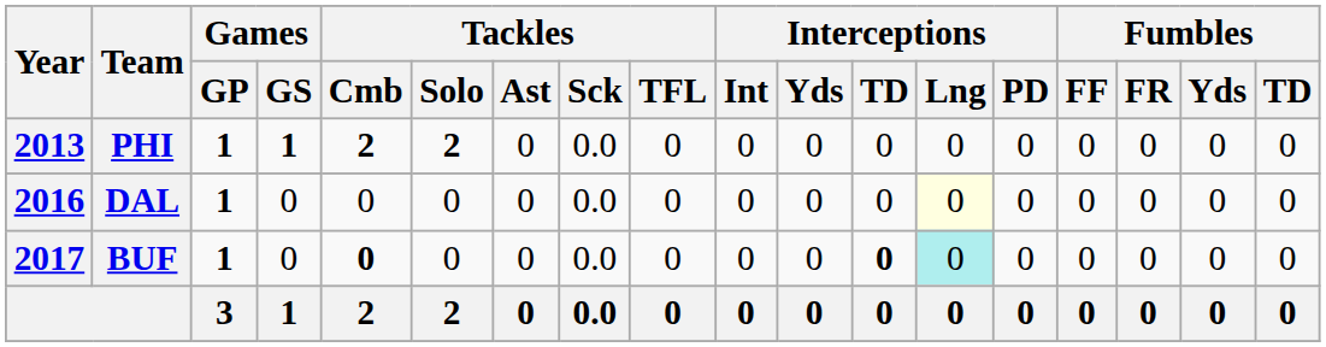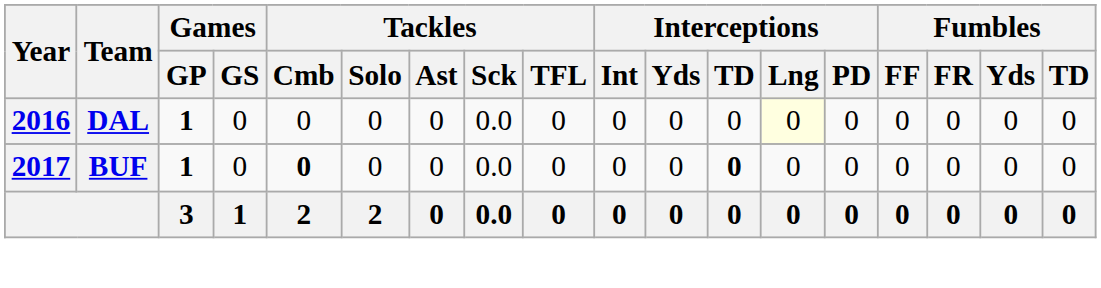 <table class="wikitable" style="text-align:center">
 <tr>
 <th rowspan="2">Year</th>
 <th rowspan="2">Team</th>
 <th colspan="2">Games</th>
 <th colspan="5">Tackles</th>
 <th colspan="5">Interceptions</th>
 <th colspan="4">Fumbles</th>
 </tr>
 <tr>
 <th>GP</th>
 <th>GS</th>
 <th>Cmb</th>
 <th>Solo</th>
 <th>Ast</th>
 <th>Sck</th>
 <th>TFL</th>
 <th>Int</th>
 <th>Yds</th>
 <th>TD</th>
 <th>Lng</th>
 <th>PD</th>
 <th>FF</th>
 <th>FR</th>
 <th>Yds</th>
 <th>TD</th>
-</tr>
-<tr>
-<th><a href='#'>2013</a></th>
-<th><a href='#'>PHI</a></th>
-<td><strong>1</strong></td>
-<td><strong>1</strong></td>
-<td><strong>2</strong></td>
-<td><strong>2</strong></td>
-<td>0</td>
-<td>0.0</td>
-<td>0</td>
-<td>0</td>
-<td>0</td>
-<td>0</td>
-<td>0</td>
-<td>0</td>
-<td>0</td>
-<td>0</td>
-<td>0</td>
-<td>0</td>
 </tr>
 <tr>
 <th><a href='#'>2016</a></th>
 <th><a href='#'>DAL</a></th>
 <td><strong>1</strong></td>
 <td>0</td>
 <td>0</td>
 <td>0</td>
 <td>0</td>
 <td>0.0</td>
 <td>0</td>
 <td>0</td>
 <td>0</td>
 <td>0</td>
 <td style="background: lightyellow;">0</td>
 <td>0</td>
 <td>0</td>
 <td>0</td>
 <td>0</td>
 <td>0</td>
 </tr>
 <tr>
 <th><a href='#'>2017</a></th>
 <th><a href='#'>BUF</a></th>
 <td><strong>1</strong></td>
 <td>0</td>
 <td><strong>0</strong></td>
 <td>0</td>
 <td>0</td>
 <td>0.0</td>
 <td>0</td>
 <td>0</td>
 <td>0</td>
 <td><strong>0</strong></td>
-<td style="background: paleturquoise;">0</td>
+<td>0</td>
 <td>0</td>
 <td>0</td>
 <td>0</td>
 <td>0</td>
 <td>0</td>
 </tr>
 <tr>
 <th colspan="2"></th>
 <th>3</th>
 <th>1</th>
 <th>2</th>
 <th>2</th>
 <th>0</th>
 <th>0.0</th>
 <th>0</th>
 <th>0</th>
 <th>0</th>
 <th>0</th>
 <th>0</th>
 <th>0</th>
 <th>0</th>
 <th>0</th>
 <th>0</th>
 <th>0</th>
 </tr>
 </table>
